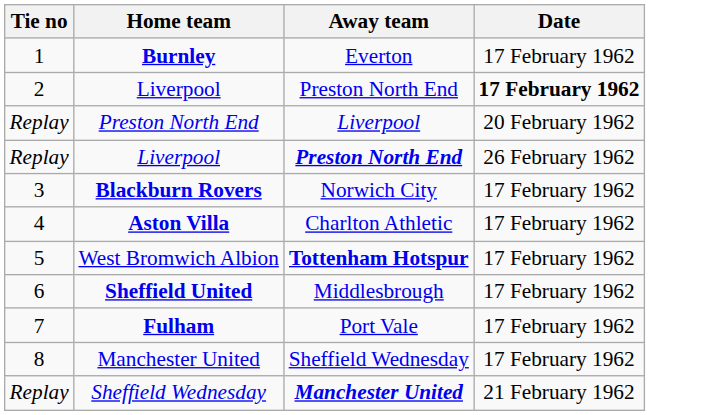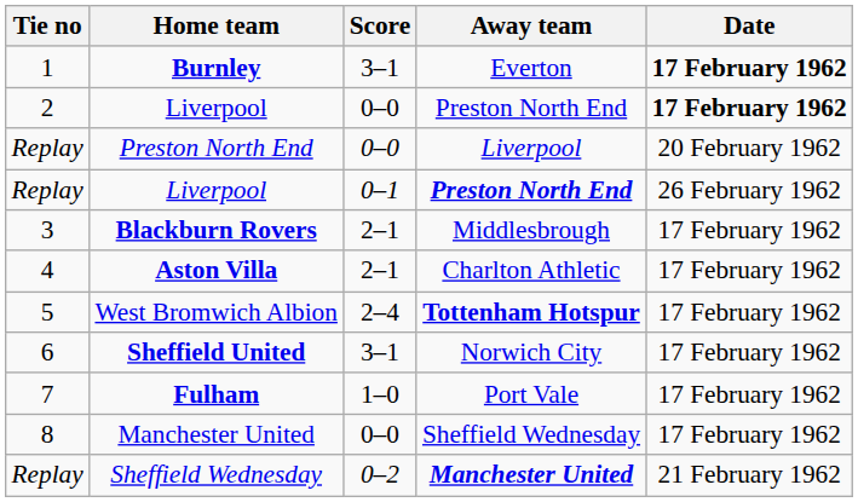 <table class="wikitable" style="text-align: center">
 <tr>
 <th>Tie no</th>
 <th>Home team</th>
+<th>Score</th>
 <th>Away team</th>
 <th>Date</th>
 </tr>
 <tr>
 <td>1</td>
 <td><strong><a href='#'>Burnley</a></strong></td>
+<td>3–1</td>
 <td><a href='#'>Everton</a></td>
-<td>17 February 1962</td>
+<td><strong>17 February 1962</strong></td>
 </tr>
 <tr>
 <td>2</td>
 <td><a href='#'>Liverpool</a></td>
+<td>0–0</td>
 <td><a href='#'>Preston North End</a></td>
 <td><strong>17 February 1962</strong></td>
 </tr>
 <tr>
 <td><em>Replay</em></td>
 <td><em><a href='#'>Preston North End</a></em></td>
+<td><em>0–0</em></td>
 <td><em><a href='#'>Liverpool</a></em></td>
 <td>20 February 1962</td>
 </tr>
 <tr>
 <td><em>Replay</em></td>
 <td><em><a href='#'>Liverpool</a></em></td>
+<td><em>0–1</em></td>
 <td><strong><em><a href='#'>Preston North End</a></em></strong></td>
 <td>26 February 1962</td>
 </tr>
 <tr>
 <td>3</td>
 <td><strong><a href='#'>Blackburn Rovers</a></strong></td>
-<td><a href='#'>Norwich City</a></td>
+<td>2–1</td>
+<td><a href='#'>Middlesbrough</a></td>
 <td>17 February 1962</td>
 </tr>
 <tr>
 <td>4</td>
 <td><strong><a href='#'>Aston Villa</a></strong></td>
+<td>2–1</td>
 <td><a href='#'>Charlton Athletic</a></td>
 <td>17 February 1962</td>
 </tr>
 <tr>
 <td>5</td>
 <td><a href='#'>West Bromwich Albion</a></td>
+<td>2–4</td>
 <td><strong><a href='#'>Tottenham Hotspur</a></strong></td>
 <td>17 February 1962</td>
 </tr>
 <tr>
 <td>6</td>
 <td><strong><a href='#'>Sheffield United</a></strong></td>
-<td><a href='#'>Middlesbrough</a></td>
+<td>3–1</td>
+<td><a href='#'>Norwich City</a></td>
 <td>17 February 1962</td>
 </tr>
 <tr>
 <td>7</td>
 <td><strong><a href='#'>Fulham</a></strong></td>
+<td>1–0</td>
 <td><a href='#'>Port Vale</a></td>
 <td>17 February 1962</td>
 </tr>
 <tr>
 <td>8</td>
 <td><a href='#'>Manchester United</a></td>
+<td>0–0</td>
 <td><a href='#'>Sheffield Wednesday</a></td>
 <td>17 February 1962</td>
 </tr>
 <tr>
 <td><em>Replay</em></td>
 <td><em><a href='#'>Sheffield Wednesday</a></em></td>
+<td><em>0–2</em></td>
 <td><strong><em><a href='#'>Manchester United</a></em></strong></td>
 <td>21 February 1962</td>
 </tr>
 </table>
